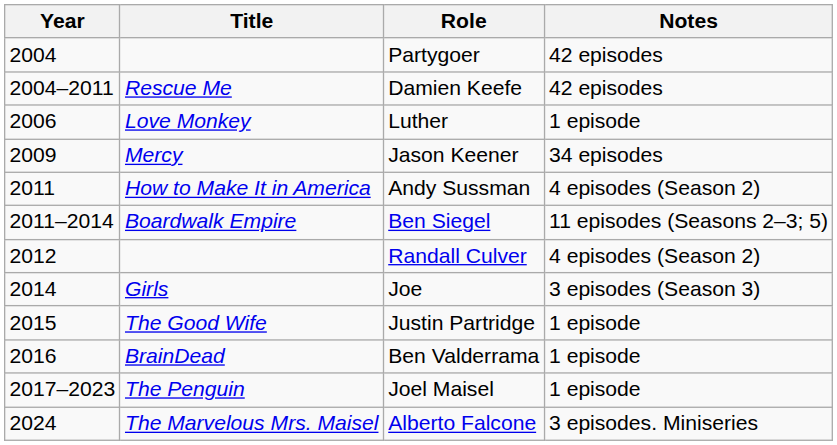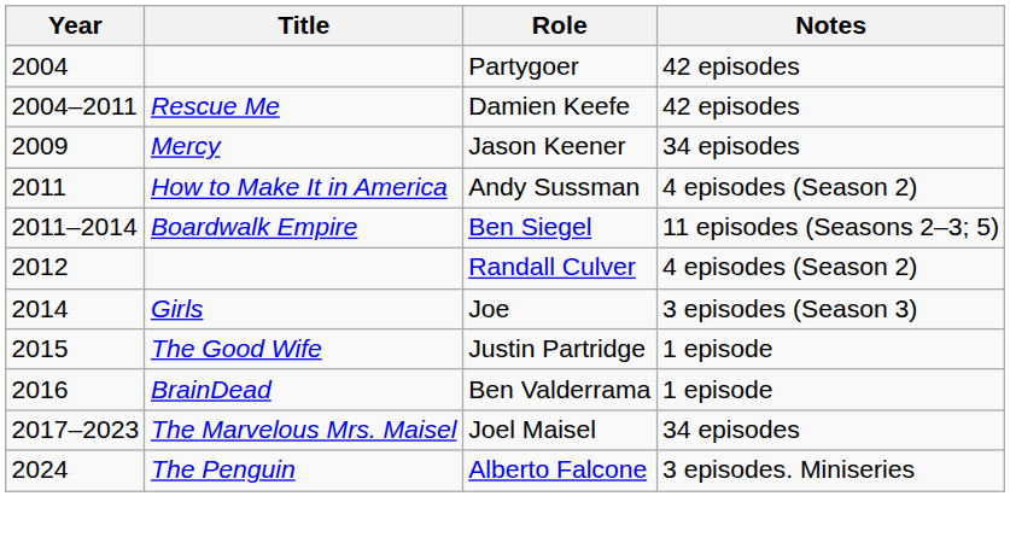 <table class="wikitable sortable">
 <tr>
 <th>Year</th>
 <th>Title</th>
 <th>Role</th>
 <th class="unsortable">Notes</th>
 </tr>
 <tr>
 <td>2004</td>
 <td><em></em></td>
 <td>Partygoer</td>
 <td>42 episodes</td>
 </tr>
 <tr>
 <td>2004–2011</td>
 <td><em><a href='#'>Rescue Me</a></em></td>
 <td>Damien Keefe</td>
 <td>42 episodes</td>
-</tr>
-<tr>
-<td>2006</td>
-<td><em><a href='#'>Love Monkey</a></em></td>
-<td>Luther</td>
-<td>1 episode</td>
 </tr>
 <tr>
 <td>2009</td>
 <td><em><a href='#'>Mercy</a></em></td>
 <td>Jason Keener</td>
 <td>34 episodes</td>
 </tr>
 <tr>
 <td>2011</td>
 <td><em><a href='#'>How to Make It in America</a></em></td>
 <td>Andy Sussman</td>
 <td>4 episodes (Season 2)</td>
 </tr>
 <tr>
 <td>2011–2014</td>
 <td><em><a href='#'>Boardwalk Empire</a></em></td>
 <td><a href='#'>Ben Siegel</a></td>
 <td>11 episodes (Seasons 2–3; 5)</td>
 </tr>
 <tr>
 <td>2012</td>
 <td><em></em></td>
 <td><a href='#'>Randall Culver</a></td>
 <td>4 episodes (Season 2)</td>
 </tr>
 <tr>
 <td>2014</td>
 <td><em><a href='#'>Girls</a></em></td>
 <td>Joe</td>
 <td>3 episodes (Season 3)</td>
 </tr>
 <tr>
 <td>2015</td>
 <td><em><a href='#'>The Good Wife</a></em></td>
 <td>Justin Partridge</td>
 <td>1 episode</td>
 </tr>
 <tr>
 <td>2016</td>
 <td><em><a href='#'>BrainDead</a></em></td>
 <td>Ben Valderrama</td>
 <td>1 episode</td>
 </tr>
 <tr>
 <td>2017–2023</td>
-<td><em><a href='#'>The Penguin</a></em></td>
+<td><em><a href='#'>The Marvelous Mrs. Maisel</a></em></td>
 <td>Joel Maisel</td>
-<td>1 episode</td>
+<td>34 episodes</td>
 </tr>
 <tr>
 <td>2024</td>
-<td><em><a href='#'>The Marvelous Mrs. Maisel</a></em></td>
+<td><em><a href='#'>The Penguin</a></em></td>
 <td><a href='#'>Alberto Falcone</a></td>
 <td>3 episodes. Miniseries</td>
 </tr>
 </table>
